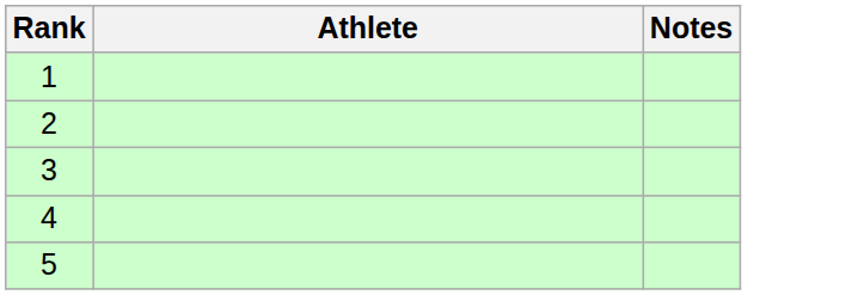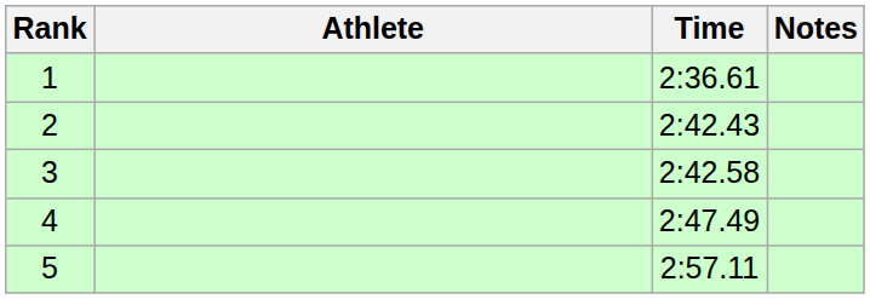 <table class="wikitable" style="text-align:center">
 <tr>
 <th>Rank</th>
 <th Style="width:18em">Athlete</th>
+<th>Time</th>
 <th>Notes</th>
 </tr>
 <tr style="background:#cfc">
 <td>1</td>
 <td style="text-align:left"></td>
+<td>2:36.61</td>
 <td></td>
 </tr>
 <tr style="background:#cfc">
 <td>2</td>
 <td style="text-align:left"></td>
+<td>2:42.43</td>
 <td></td>
 </tr>
 <tr style="background:#cfc">
 <td>3</td>
 <td style="text-align:left"></td>
+<td>2:42.58</td>
 <td></td>
 </tr>
 <tr style="background:#cfc">
 <td>4</td>
 <td style="text-align:left"></td>
+<td>2:47.49</td>
 <td></td>
 </tr>
 <tr style="background:#cfc">
 <td>5</td>
 <td style="text-align:left"></td>
+<td>2:57.11</td>
 <td></td>
 </tr>
 </table>
